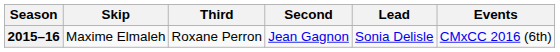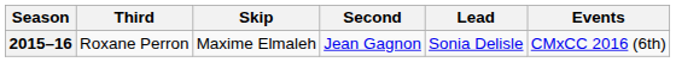 <table class="wikitable">
 <tr>
 <th scope="col">Season</th>
+<th scope="col">Third</th>
 <th scope="col">Skip</th>
-<th scope="col">Third</th>
 <th scope="col">Second</th>
 <th scope="col">Lead</th>
 <th scope="col">Events</th>
 </tr>
 <tr>
 <th scope="row">2015–16</th>
+<td>Roxane Perron</td>
 <td>Maxime Elmaleh</td>
-<td>Roxane Perron</td>
 <td><a href='#'>Jean Gagnon</a></td>
 <td><a href='#'>Sonia Delisle</a></td>
 <td><a href='#'>CMxCC 2016</a> (6th)</td>
 </tr>
 </table>
